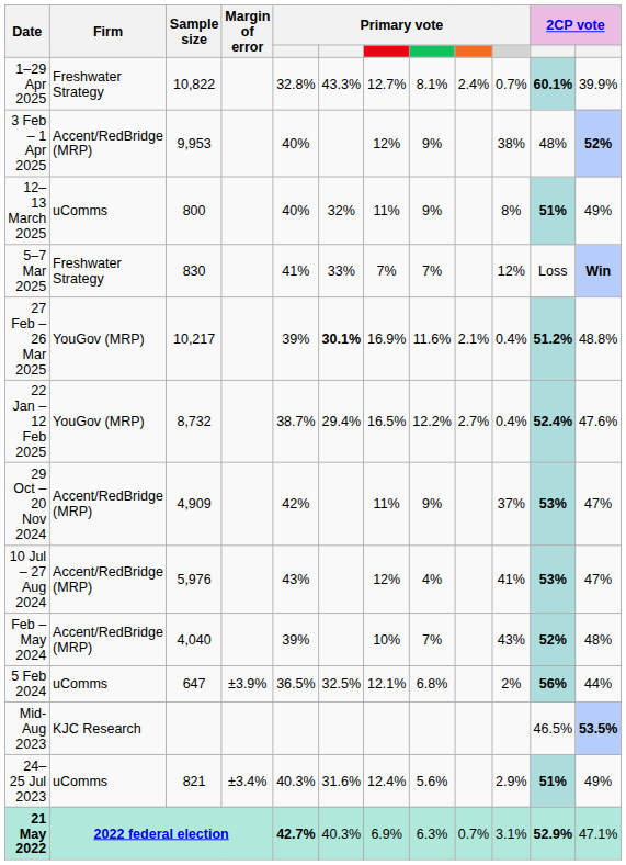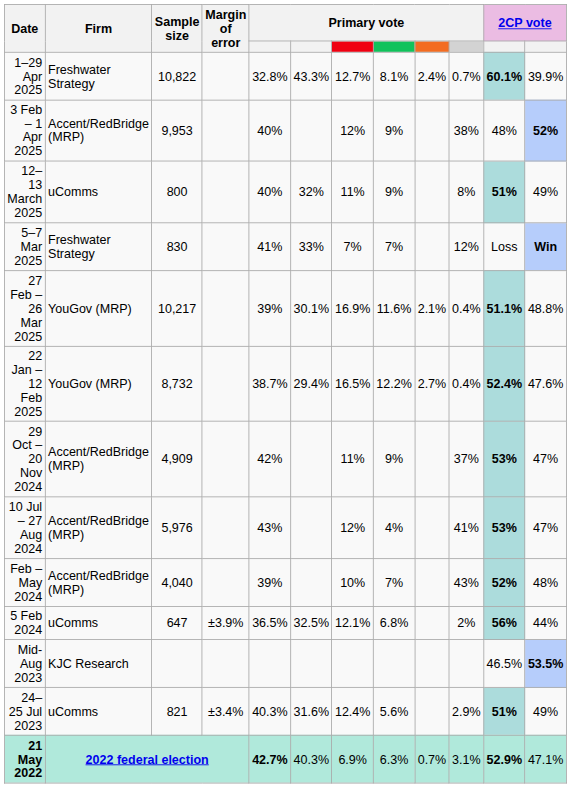 <table class="nowrap wikitable tpl-blanktable" style=text-align:center;font-size:90%>
 <tr>
 <th rowspan=2>Date</th>
 <th rowspan=2>Firm</th>
 <th rowspan=2>Sample<br>size</th>
 <th rowspan=2>Margin<br>of error</th>
 <th colspan=6>Primary vote</th>
 <th colspan=2 class=unsortable style=background:#ebbce3><a href='#'>2CP vote</a></th>
 </tr>
 <tr>
 <th class="unsortable" style=background:></th>
 <th class="unsortable" style=background:></th>
 <th class="unsortable" style="background:#F00011"></th>
 <th style=background:#10C25B></th>
 <th style=background:#f36c21></th>
 <th style=background:lightgray></th>
 <th class="unsortable" style=background:></th>
 <th class="unsortable" style=background:></th>
 </tr>
 <tr>
 <td align=right>1–29 Apr 2025</td>
 <td align=left>Freshwater Strategy</td>
 <td>10,822</td>
 <td></td>
 <td>32.8%</td>
 <td>43.3%</td>
 <td>12.7%</td>
 <td>8.1%</td>
 <td>2.4%</td>
 <td>0.7%</td>
 <th style=background:#ACDCDC>60.1%</th>
 <td>39.9%</td>
 </tr>
 <tr>
 <td align=right>3 Feb – 1 Apr 2025</td>
 <td align=left>Accent/RedBridge (MRP)</td>
 <td>9,953</td>
 <td></td>
 <td>40%</td>
 <td></td>
 <td>12%</td>
 <td>9%</td>
 <td></td>
 <td>38%</td>
 <td>48%</td>
 <th style="background:#B6CDFB">52%</th>
 </tr>
 <tr>
 <td align=right>12–13 March 2025</td>
 <td align=left>uComms</td>
 <td>800</td>
 <td></td>
 <td>40%</td>
 <td>32%</td>
 <td>11%</td>
 <td>9%</td>
 <td></td>
 <td>8%</td>
 <th style="background:#ACDCDC">51%</th>
 <td>49%</td>
 </tr>
 <tr>
 <td align=right>5–7 Mar 2025</td>
 <td align=left>Freshwater Strategy</td>
 <td>830</td>
 <td></td>
 <td>41%</td>
 <td>33%</td>
 <td>7%</td>
 <td>7%</td>
 <td></td>
 <td>12%</td>
 <td>Loss</td>
 <th style="background:#B6CDFB">Win</th>
 </tr>
 <tr>
 <td align=right>27 Feb – 26 Mar 2025</td>
 <td align=left>YouGov (MRP)</td>
 <td>10,217</td>
 <td></td>
 <td>39%</td>
-<td><strong>30.1%</strong></td>
+<td>30.1%</td>
 <td>16.9%</td>
 <td>11.6%</td>
 <td>2.1%</td>
 <td>0.4%</td>
-<th style="background:#ACDCDC">51.2%</th>
+<th style="background:#ACDCDC">51.1%</th>
 <td>48.8%</td>
 </tr>
 <tr>
 <td align=right>22 Jan – 12 Feb 2025</td>
 <td align=left>YouGov (MRP)</td>
 <td>8,732</td>
 <td></td>
 <td>38.7%</td>
 <td>29.4%</td>
 <td>16.5%</td>
 <td>12.2%</td>
 <td>2.7%</td>
 <td>0.4%</td>
 <th style="background:#ACDCDC">52.4%</th>
 <td>47.6%</td>
 </tr>
 <tr>
 <td align=right>29 Oct – 20 Nov 2024</td>
 <td align=left>Accent/RedBridge (MRP)</td>
 <td>4,909</td>
 <td></td>
 <td>42%</td>
 <td></td>
 <td>11%</td>
 <td>9%</td>
 <td></td>
 <td>37%</td>
 <th style="background:#ACDCDC">53%</th>
 <td>47%</td>
 </tr>
 <tr>
 <td align=right>10 Jul – 27 Aug 2024</td>
 <td align=left>Accent/RedBridge (MRP)</td>
 <td>5,976</td>
 <td></td>
 <td>43%</td>
 <td></td>
 <td>12%</td>
 <td>4%</td>
 <td></td>
 <td>41%</td>
 <th style="background:#ACDCDC"><strong>53%</strong></th>
 <td>47%</td>
 </tr>
 <tr>
 <td align=right>Feb – May 2024</td>
 <td align=left>Accent/RedBridge (MRP)</td>
 <td>4,040</td>
 <td></td>
 <td>39%</td>
 <td></td>
 <td>10%</td>
 <td>7%</td>
 <td></td>
 <td>43%</td>
 <th style="background:#ACDCDC">52%</th>
 <td>48%</td>
 </tr>
 <tr>
 <td align=right>5 Feb 2024</td>
 <td align=left>uComms</td>
 <td>647</td>
 <td>±3.9%</td>
 <td>36.5%</td>
 <td>32.5%</td>
 <td>12.1%</td>
 <td>6.8%</td>
 <td></td>
 <td>2%</td>
 <th style="background:#ACDCDC">56%</th>
 <td>44%</td>
 </tr>
 <tr>
 <td align=right>Mid-Aug 2023</td>
 <td align=left>KJC Research</td>
 <td></td>
 <td></td>
 <td></td>
 <td></td>
 <td></td>
 <td></td>
 <td></td>
 <td></td>
 <td>46.5%</td>
 <th style="background:#B6CDFB">53.5%</th>
 </tr>
 <tr>
 <td align=right>24–25 Jul 2023</td>
 <td align=left>uComms</td>
 <td>821</td>
 <td>±3.4%</td>
 <td>40.3%</td>
 <td>31.6%</td>
 <td>12.4%</td>
 <td>5.6%</td>
 <td></td>
 <td>2.9%</td>
 <th style="background:#ACDCDC">51%</th>
 <td>49%</td>
 </tr>
 <tr style="background:#b0e9db">
 <td style="text-align:right" data-sort-value="21-May-2022"><strong>21 May 2022</strong></td>
 <td colspan="3" style="text-align:center"><strong><a href='#'>2022 federal election</a></strong></td>
 <td><strong>42.7%</strong></td>
 <td>40.3%</td>
 <td>6.9%</td>
 <td>6.3%</td>
 <td>0.7%</td>
 <td>3.1%</td>
 <td><strong>52.9%</strong></td>
 <td>47.1%</td>
 </tr>
 </table>
